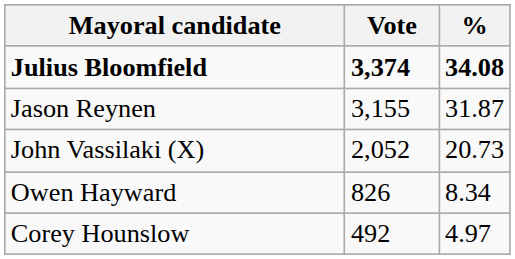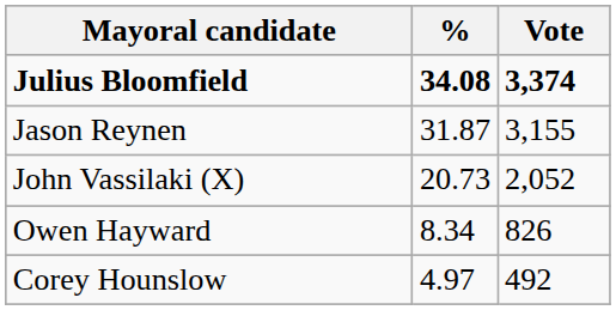 <table class="wikitable">
 <tr>
 <th width="200px">Mayoral candidate</th>
+<th width="30px">%</th>
 <th width="50px">Vote</th>
-<th width="30px">%</th>
 </tr>
 <tr>
 <td><strong>Julius Bloomfield</strong> </td>
+<td><strong>34.08</strong></td>
 <td><strong>3,374</strong></td>
-<td><strong>34.08</strong></td>
 </tr>
 <tr>
 <td>Jason Reynen</td>
+<td>31.87</td>
 <td>3,155</td>
-<td>31.87</td>
 </tr>
 <tr>
 <td>John Vassilaki (X)</td>
+<td>20.73</td>
 <td>2,052</td>
-<td>20.73</td>
 </tr>
 <tr>
 <td>Owen Hayward</td>
+<td>8.34</td>
 <td>826</td>
-<td>8.34</td>
 </tr>
 <tr>
 <td>Corey Hounslow</td>
+<td>4.97</td>
 <td>492</td>
-<td>4.97</td>
 </tr>
 </table>
